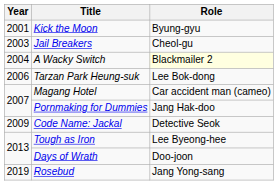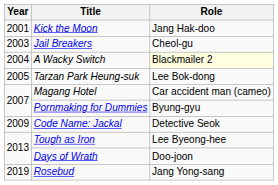 <table class="wikitable sortable">
 <tr>
 <th>Year</th>
 <th>Title</th>
 <th>Role</th>
 </tr>
 <tr>
 <td>2001</td>
 <td><em><a href='#'>Kick the Moon</a></em></td>
-<td>Byung-gyu</td>
+<td>Jang Hak-doo</td>
 </tr>
 <tr>
 <td>2003</td>
 <td><em><a href='#'>Jail Breakers</a></em></td>
 <td>Cheol-gu</td>
 </tr>
 <tr>
 <td>2004</td>
 <td><em>A Wacky Switch</em></td>
 <td style="background: lightyellow;">Blackmailer 2 </td>
 </tr>
 <tr>
-<td>2006</td>
+<td>2005</td>
 <td><em>Tarzan Park Heung-suk</em></td>
 <td>Lee Bok-dong</td>
 </tr>
 <tr>
 <td rowspan=2>2007</td>
 <td><em>Magang Hotel</em></td>
 <td>Car accident man (cameo)</td>
 </tr>
 <tr>
 <td><em><a href='#'>Pornmaking for Dummies</a></em></td>
-<td>Jang Hak-doo</td>
+<td>Byung-gyu</td>
 </tr>
 <tr>
 <td>2009</td>
 <td><em><a href='#'>Code Name: Jackal</a></em></td>
 <td>Detective Seok</td>
 </tr>
 <tr>
 <td rowspan=2>2013</td>
 <td><em><a href='#'>Tough as Iron</a></em></td>
 <td>Lee Byeong-hee</td>
 </tr>
 <tr>
 <td><em><a href='#'>Days of Wrath</a></em></td>
 <td>Doo-joon</td>
 </tr>
 <tr>
 <td rowspan=1>2019</td>
 <td><em><a href='#'>Rosebud</a></em></td>
 <td>Jang Yong-sang</td>
 </tr>
 </table>
